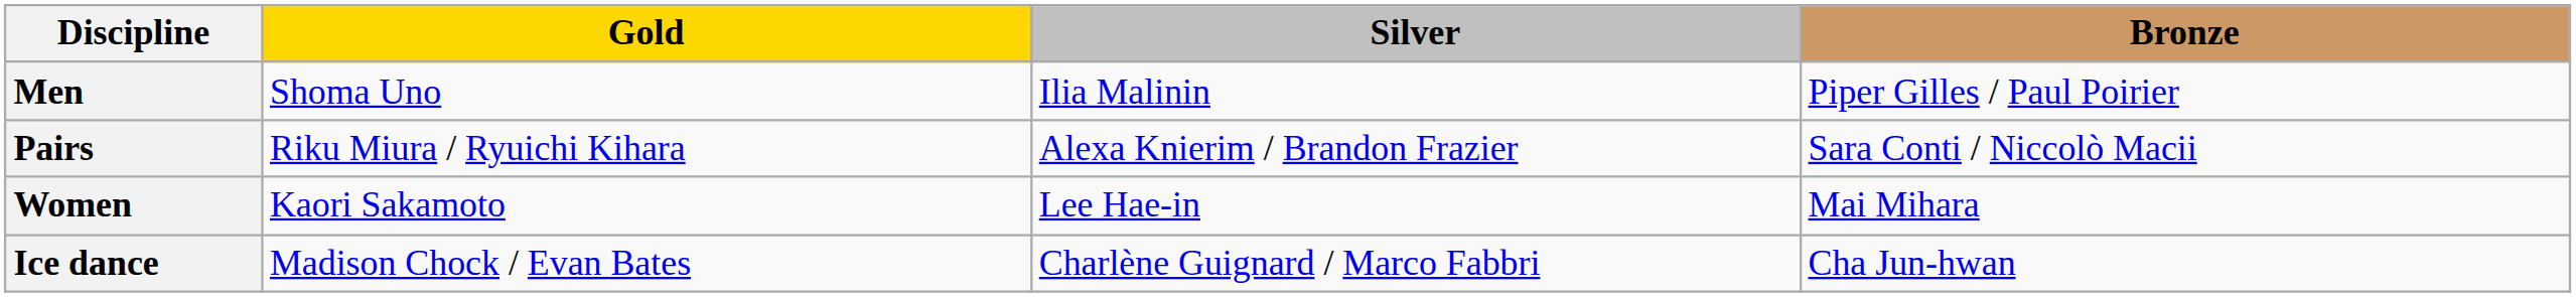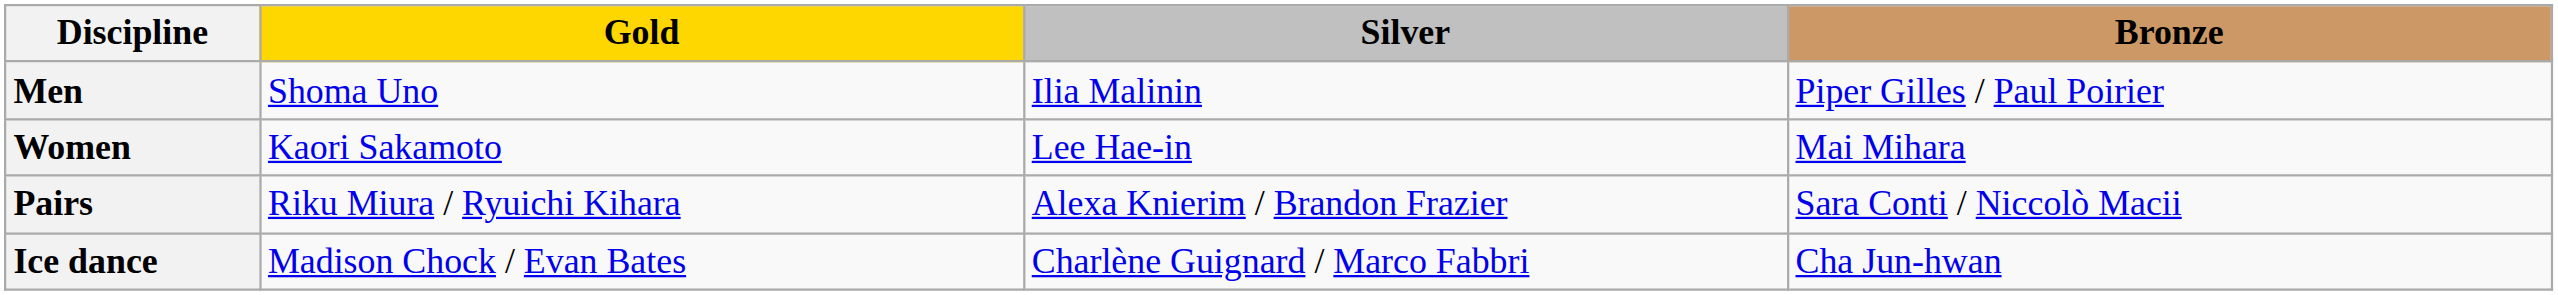 <table class="wikitable unsortable" style="text-align:left; width:90%;">
 <tr>
 <th scope="col" style="text-align:center; width:10%">Discipline</th>
 <td scope="col" style="text-align:center; width:30%; background:gold"><strong>Gold</strong></td>
 <td scope="col" style="text-align:center; width:30%; background:silver"><strong>Silver</strong></td>
 <td scope="col" style="text-align:center; width:30%; background:#c96"><strong>Bronze</strong></td>
 </tr>
 <tr>
 <th scope="row" style="text-align:left">Men</th>
 <td> <a href='#'>Shoma Uno</a></td>
 <td> <a href='#'>Ilia Malinin</a></td>
 <td> <a href='#'>Piper Gilles</a> / <a href='#'>Paul Poirier</a></td>
 </tr>
 <tr>
+<th scope="row" style="text-align:left">Women</th>
+<td> <a href='#'>Kaori Sakamoto</a></td>
+<td> <a href='#'>Lee Hae-in</a></td>
+<td> <a href='#'>Mai Mihara</a></td>
+</tr>
+<tr>
 <th scope="row" style="text-align:left">Pairs</th>
 <td> <a href='#'>Riku Miura</a> / <a href='#'>Ryuichi Kihara</a></td>
 <td> <a href='#'>Alexa Knierim</a> / <a href='#'>Brandon Frazier</a></td>
 <td> <a href='#'>Sara Conti</a> / <a href='#'>Niccolò Macii</a></td>
-</tr>
-<tr>
-<th scope="row" style="text-align:left">Women</th>
-<td> <a href='#'>Kaori Sakamoto</a></td>
-<td> <a href='#'>Lee Hae-in</a></td>
-<td> <a href='#'>Mai Mihara</a></td>
 </tr>
 <tr>
 <th scope="row" style="text-align:left">Ice dance</th>
 <td> <a href='#'>Madison Chock</a> / <a href='#'>Evan Bates</a></td>
 <td> <a href='#'>Charlène Guignard</a> / <a href='#'>Marco Fabbri</a></td>
 <td> <a href='#'>Cha Jun-hwan</a></td>
 </tr>
 </table>
